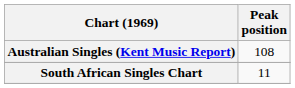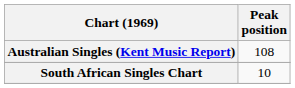 <table class="wikitable sortable plainrowheaders" style="text-align:center">
 <tr>
 <th>Chart (1969)</th>
 <th>Peak<br>position</th>
 </tr>
 <tr>
 <th scope="row">Australian Singles (<a href='#'>Kent Music Report</a>)</th>
 <td align="center">108</td>
 </tr>
 <tr>
 </tr>
 <tr>
 <th scope="row">South African Singles Chart</th>
-<td style="text-align:center;">11</td>
+<td style="text-align:center;">10</td>
 </tr>
 <tr>
 </tr>
 </table>
